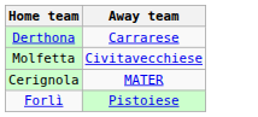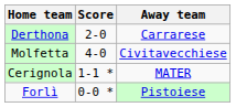 <table class="wikitable" style="text-align: center">
 <tr>
 <th>Home team</th>
+<th>Score</th>
 <th>Away team</th>
 </tr>
 <tr>
 <td bgcolor="ccffcc"><a href='#'>Derthona</a></td>
+<td>2-0</td>
 <td><a href='#'>Carrarese</a></td>
 </tr>
 <tr>
 <td bgcolor="ccffcc">Molfetta</td>
+<td>4-0</td>
 <td><a href='#'>Civitavecchiese</a></td>
 </tr>
 <tr>
 <td bgcolor="ccffcc">Cerignola</td>
+<td>1-1 *</td>
 <td><a href='#'>MATER</a></td>
 </tr>
 <tr>
 <td><a href='#'>Forlì</a></td>
+<td>0-0 *</td>
 <td bgcolor="ccffcc"><a href='#'>Pistoiese</a></td>
 </tr>
 </table>
